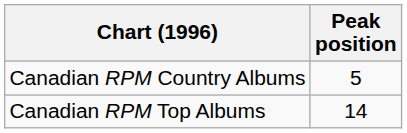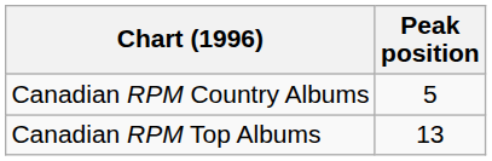 <table class="wikitable">
 <tr>
 <th>Chart (1996)</th>
 <th>Peak<br>position</th>
 </tr>
 <tr>
 <td>Canadian <em>RPM</em> Country Albums</td>
 <td align="center">5</td>
 </tr>
 <tr>
 <td>Canadian <em>RPM</em> Top Albums</td>
-<td align="center">14</td>
+<td align="center">13</td>
 </tr>
 </table>
